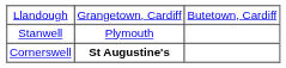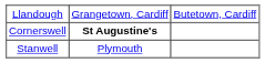 <table border=1 cellpadding=3 cellspacing=0 align=center style="text-align:center;">
 <tr>
 <td><a href='#'>Llandough</a></td>
 <td><a href='#'>Grangetown, Cardiff</a></td>
 <td><a href='#'>Butetown, Cardiff</a></td>
 </tr>
 <tr>
+<td><a href='#'>Cornerswell</a></td>
+<td><strong>St Augustine's</strong></td>
+<td></td>
+</tr>
+<tr>
 <td><a href='#'>Stanwell</a></td>
 <td><a href='#'>Plymouth</a></td>
 <td></td>
 </tr>
-<tr>
-<td><a href='#'>Cornerswell</a></td>
-<td><strong>St Augustine's</strong></td>
-<td></td>
-</tr>
 </table>
